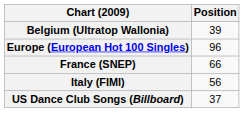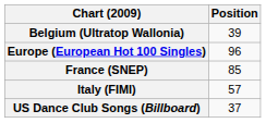 <table class="wikitable sortable plainrowheaders" style="text-align:center;">
 <tr>
 <th scope="col">Chart (2009)</th>
 <th scope="col">Position</th>
 </tr>
 <tr>
 <th scope="row">Belgium (Ultratop Wallonia)</th>
 <td>39</td>
 </tr>
 <tr>
 <th scope="row">Europe (<a href='#'>European Hot 100 Singles</a>)</th>
 <td>96</td>
 </tr>
 <tr>
 <th scope="row">France (SNEP)</th>
-<td>66</td>
+<td>85</td>
 </tr>
 <tr>
 <th scope="row">Italy (FIMI)</th>
-<td>56</td>
+<td>57</td>
 </tr>
 <tr>
 <th scope="row">US Dance Club Songs (<em>Billboard</em>)</th>
 <td>37</td>
 </tr>
 </table>
